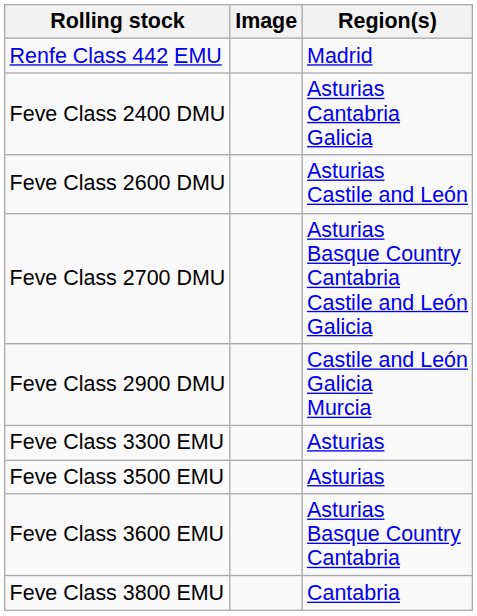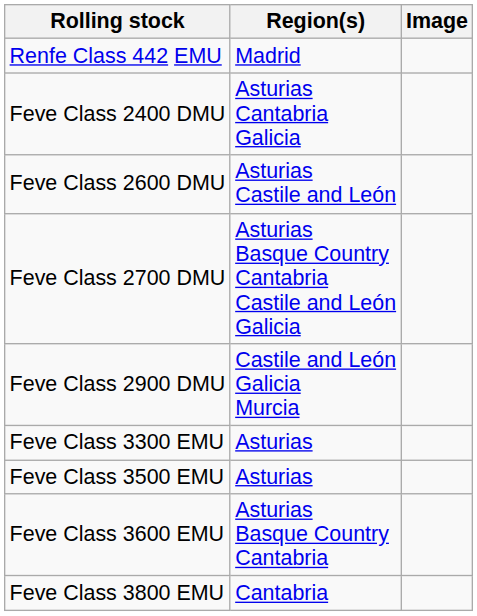 <table class="wikitable left">
 <tr>
 <th>Rolling stock</th>
+<th>Region(s)</th>
 <th>Image</th>
-<th>Region(s)</th>
 </tr>
 <tr>
 <td><a href='#'>Renfe Class 442</a> <a href='#'>EMU</a></td>
+<td><a href='#'>Madrid</a></td>
 <td></td>
-<td><a href='#'>Madrid</a></td>
 </tr>
 <tr>
 <td>Feve Class 2400 DMU</td>
+<td><a href='#'>Asturias</a><br><a href='#'>Cantabria</a><br><a href='#'>Galicia</a></td>
 <td></td>
-<td><a href='#'>Asturias</a><br><a href='#'>Cantabria</a><br><a href='#'>Galicia</a></td>
 </tr>
 <tr>
 <td>Feve Class 2600 DMU</td>
+<td><a href='#'>Asturias</a><br><a href='#'>Castile and León</a></td>
 <td></td>
-<td><a href='#'>Asturias</a><br><a href='#'>Castile and León</a></td>
 </tr>
 <tr>
 <td>Feve Class 2700 DMU</td>
+<td><a href='#'>Asturias</a><br><a href='#'>Basque Country</a><br><a href='#'>Cantabria</a><br><a href='#'>Castile and León</a><br><a href='#'>Galicia</a></td>
 <td></td>
-<td><a href='#'>Asturias</a><br><a href='#'>Basque Country</a><br><a href='#'>Cantabria</a><br><a href='#'>Castile and León</a><br><a href='#'>Galicia</a></td>
 </tr>
 <tr>
 <td>Feve Class 2900 DMU</td>
+<td><a href='#'>Castile and León</a><br><a href='#'>Galicia</a><br><a href='#'>Murcia</a></td>
 <td></td>
-<td><a href='#'>Castile and León</a><br><a href='#'>Galicia</a><br><a href='#'>Murcia</a></td>
 </tr>
 <tr>
 <td>Feve Class 3300 EMU</td>
+<td><a href='#'>Asturias</a></td>
 <td></td>
-<td><a href='#'>Asturias</a></td>
 </tr>
 <tr>
 <td>Feve Class 3500 EMU</td>
+<td><a href='#'>Asturias</a></td>
 <td></td>
-<td><a href='#'>Asturias</a></td>
 </tr>
 <tr>
 <td>Feve Class 3600 EMU</td>
+<td><a href='#'>Asturias</a><br><a href='#'>Basque Country</a><br><a href='#'>Cantabria</a></td>
 <td></td>
-<td><a href='#'>Asturias</a><br><a href='#'>Basque Country</a><br><a href='#'>Cantabria</a></td>
 </tr>
 <tr>
 <td>Feve Class 3800 EMU</td>
+<td><a href='#'>Cantabria</a></td>
 <td></td>
-<td><a href='#'>Cantabria</a></td>
 </tr>
 </table>
